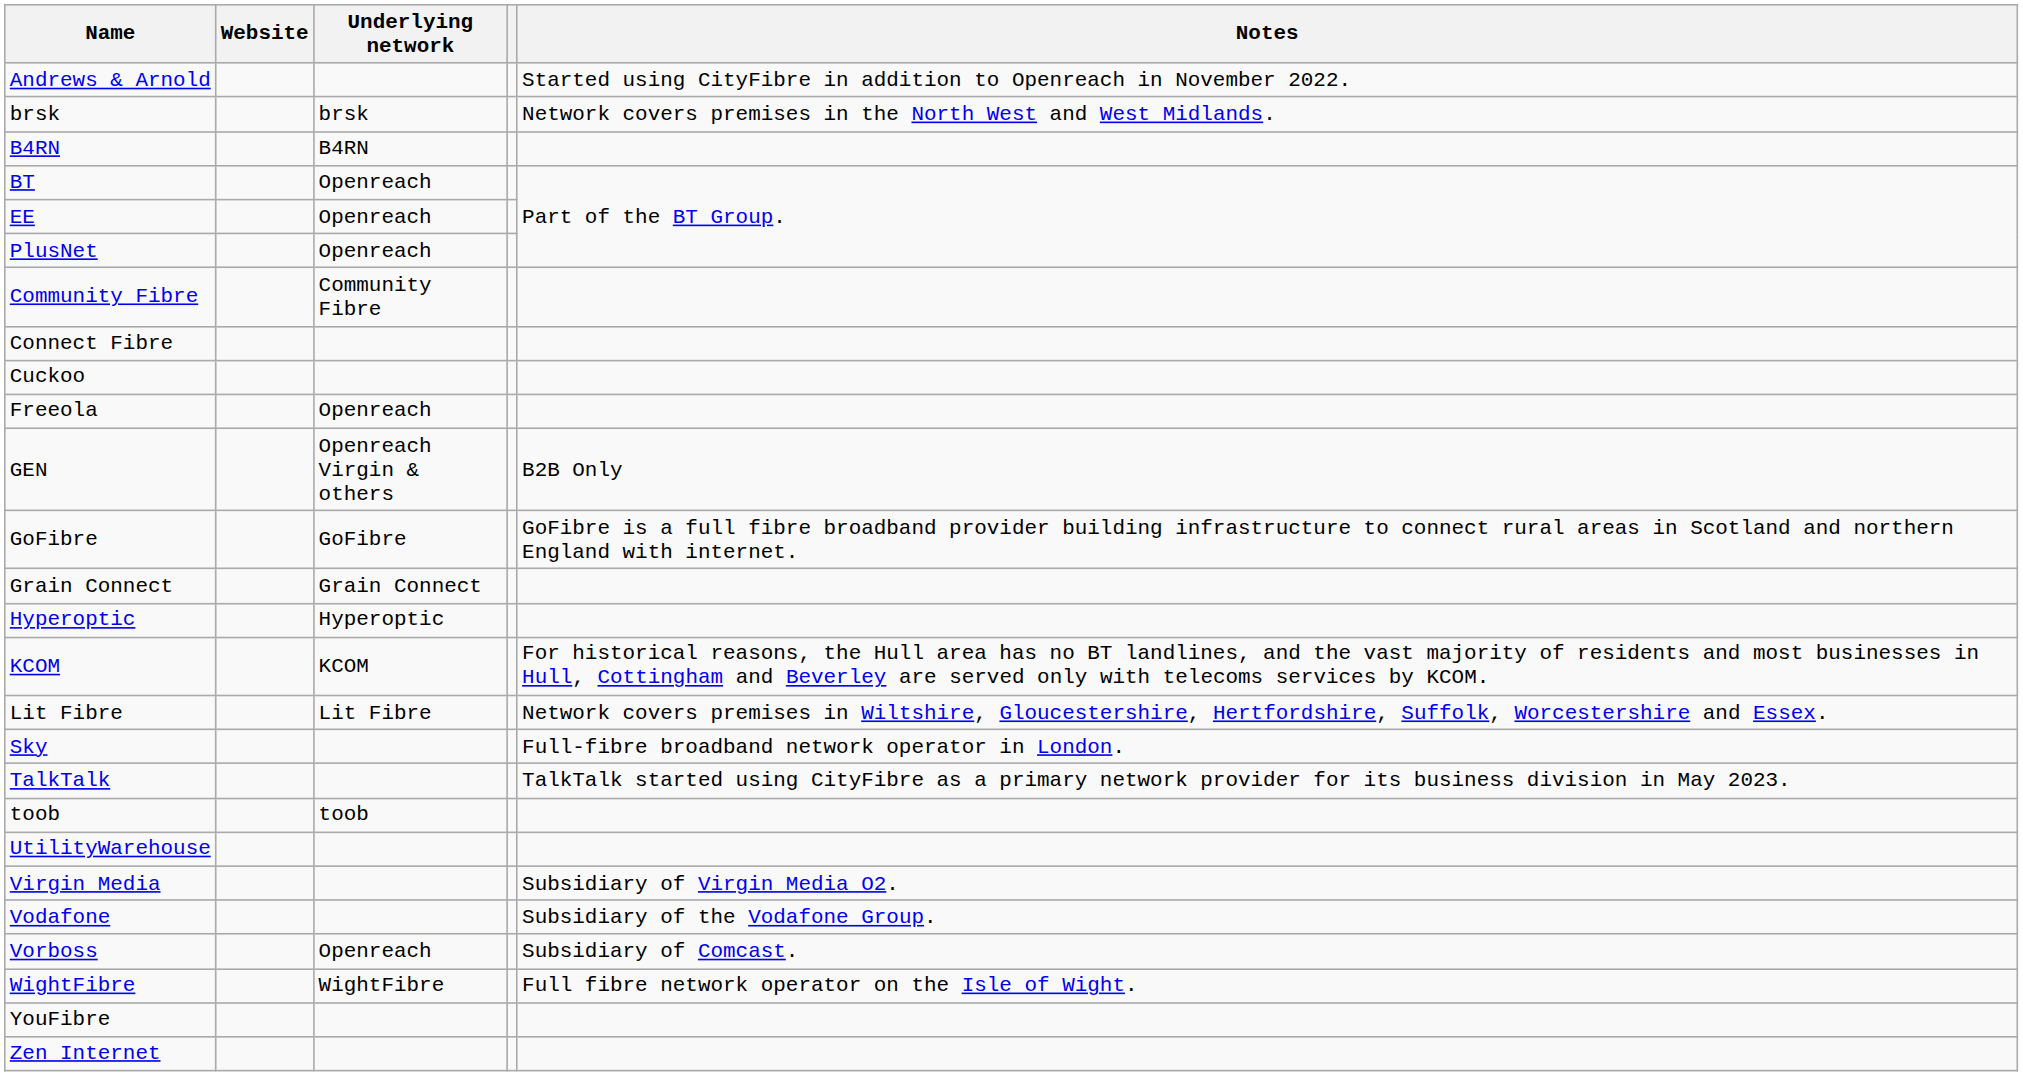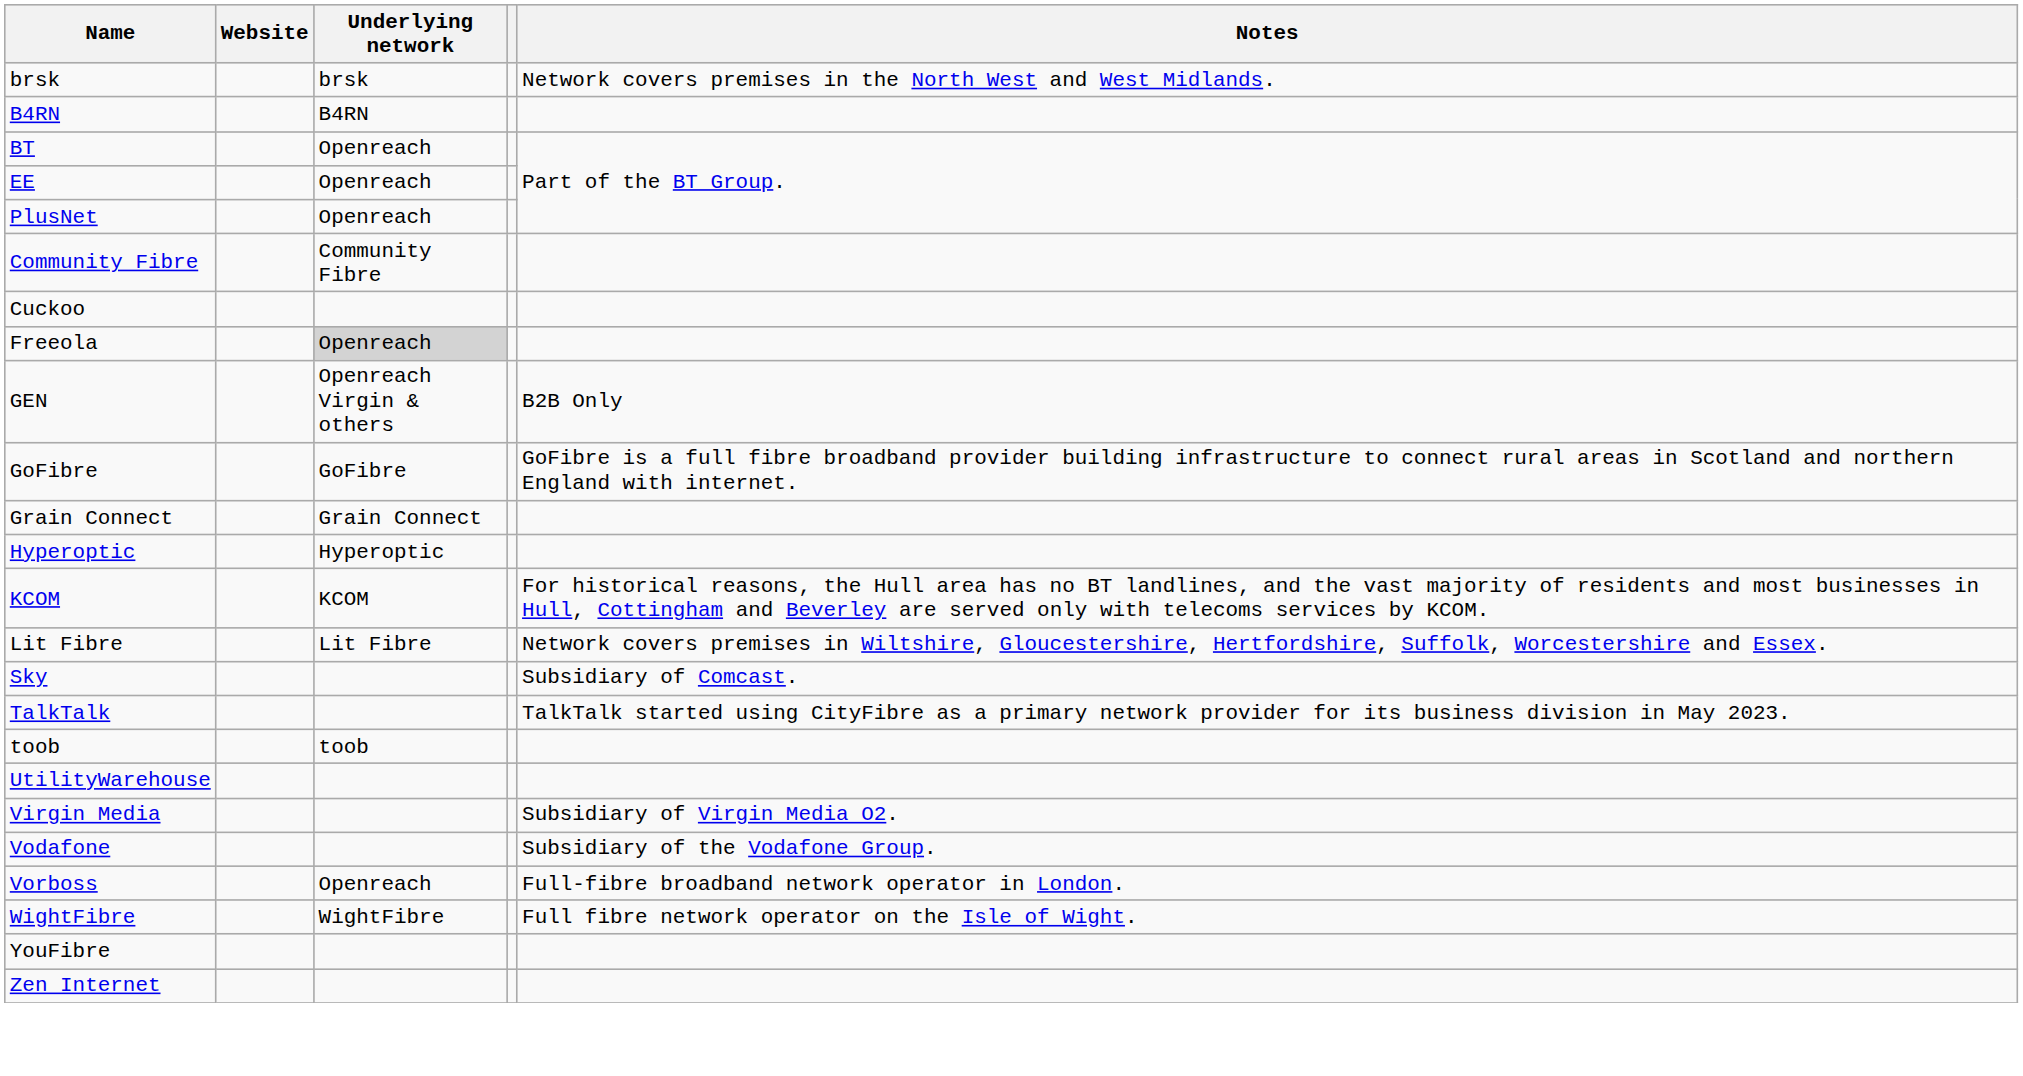 <table class="wikitable defaultleft col4center">
 <tr>
 <th>Name</th>
 <th>Website</th>
 <th>Underlying network</th>
 <th></th>
 <th>Notes</th>
-</tr>
-<tr>
-<td><a href='#'>Andrews & Arnold</a></td>
-<td></td>
-<td></td>
-<td></td>
-<td>Started using CityFibre in addition to Openreach in November 2022.</td>
 </tr>
 <tr>
 <td>brsk</td>
 <td></td>
 <td>brsk</td>
 <td></td>
 <td>Network covers premises in the <a href='#'>North West</a> and <a href='#'>West Midlands</a>.</td>
 </tr>
 <tr>
 <td><a href='#'>B4RN</a></td>
 <td></td>
 <td>B4RN</td>
 <td></td>
 <td></td>
 </tr>
 <tr>
 <td><a href='#'>BT</a></td>
 <td></td>
 <td>Openreach</td>
 <td></td>
 <td rowspan="3">Part of the <a href='#'>BT Group</a>.</td>
 </tr>
 <tr>
 <td><a href='#'>EE</a></td>
 <td></td>
 <td>Openreach</td>
 <td></td>
 </tr>
 <tr>
 <td><a href='#'>PlusNet</a></td>
 <td></td>
 <td>Openreach</td>
 <td></td>
 </tr>
 <tr>
 <td><a href='#'>Community Fibre</a></td>
 <td></td>
 <td>Community Fibre</td>
 <td></td>
 <td></td>
 </tr>
 <tr>
-<td>Connect Fibre</td>
-<td></td>
-<td></td>
-<td></td>
-<td></td>
-</tr>
-<tr>
 <td>Cuckoo</td>
 <td></td>
 <td></td>
 <td></td>
 <td></td>
 </tr>
 <tr>
 <td>Freeola</td>
 <td></td>
-<td>Openreach</td>
+<td style="background: lightgrey;">Openreach</td>
 <td></td>
 <td></td>
 </tr>
 <tr>
 <td>GEN</td>
 <td></td>
 <td>Openreach<br>Virgin & others</td>
 <td></td>
 <td>B2B Only</td>
 </tr>
 <tr>
 <td>GoFibre</td>
 <td></td>
 <td>GoFibre</td>
 <td></td>
 <td>GoFibre is a full fibre broadband provider building infrastructure to connect rural areas in Scotland and northern England with internet.</td>
 </tr>
 <tr>
 <td>Grain Connect</td>
 <td></td>
 <td>Grain Connect</td>
 <td></td>
 <td></td>
 </tr>
 <tr>
 <td><a href='#'>Hyperoptic</a></td>
 <td></td>
 <td>Hyperoptic</td>
 <td></td>
 <td></td>
 </tr>
 <tr>
 <td><a href='#'>KCOM</a></td>
 <td></td>
 <td>KCOM</td>
 <td></td>
 <td>For historical reasons, the Hull area has no BT landlines, and the vast majority of residents and most businesses in <a href='#'>Hull</a>, <a href='#'>Cottingham</a> and <a href='#'>Beverley</a> are served only with telecoms services by KCOM.</td>
 </tr>
 <tr>
 <td>Lit Fibre</td>
 <td></td>
 <td>Lit Fibre</td>
 <td></td>
 <td>Network covers premises in <a href='#'>Wiltshire</a>, <a href='#'>Gloucestershire</a>, <a href='#'>Hertfordshire</a>, <a href='#'>Suffolk</a>, <a href='#'>Worcestershire</a> and <a href='#'>Essex</a>.</td>
 </tr>
 <tr>
 <td><a href='#'>Sky</a></td>
 <td></td>
 <td></td>
 <td></td>
-<td>Full-fibre broadband network operator in <a href='#'>London</a>.</td>
+<td>Subsidiary of <a href='#'>Comcast</a>.</td>
 </tr>
 <tr>
 <td><a href='#'>TalkTalk</a></td>
 <td></td>
 <td></td>
 <td></td>
 <td>TalkTalk started using CityFibre as a primary network provider for its business division in May 2023.</td>
 </tr>
 <tr>
 <td>toob</td>
 <td></td>
 <td>toob</td>
 <td></td>
 <td></td>
 </tr>
 <tr>
 <td><a href='#'>UtilityWarehouse</a></td>
 <td></td>
 <td></td>
 <td></td>
 <td></td>
 </tr>
 <tr>
 <td><a href='#'>Virgin Media</a></td>
 <td></td>
 <td></td>
 <td></td>
 <td>Subsidiary of <a href='#'>Virgin Media O2</a>.</td>
 </tr>
 <tr>
 <td><a href='#'>Vodafone</a></td>
 <td></td>
 <td></td>
 <td></td>
 <td>Subsidiary of the <a href='#'>Vodafone Group</a>.</td>
 </tr>
 <tr>
 <td><a href='#'>Vorboss</a></td>
 <td></td>
 <td>Openreach</td>
 <td></td>
-<td>Subsidiary of <a href='#'>Comcast</a>.</td>
+<td>Full-fibre broadband network operator in <a href='#'>London</a>.</td>
 </tr>
 <tr>
 <td><a href='#'>WightFibre</a></td>
 <td></td>
 <td>WightFibre</td>
 <td></td>
 <td>Full fibre network operator on the <a href='#'>Isle of Wight</a>.</td>
 </tr>
 <tr>
 <td>YouFibre</td>
 <td></td>
 <td></td>
 <td></td>
 <td></td>
 </tr>
 <tr>
 <td><a href='#'>Zen Internet</a></td>
 <td></td>
 <td></td>
 <td></td>
 <td></td>
 </tr>
 </table>
